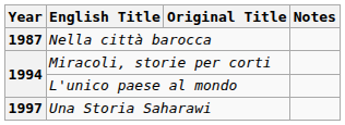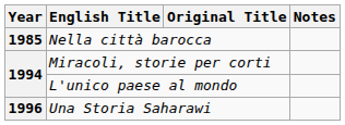 <table class="wikitable">
 <tr>
 <th>Year</th>
 <th>English Title</th>
 <th>Original Title</th>
 <th>Notes</th>
 </tr>
 <tr>
-<th>1987</th>
+<th>1985</th>
 <td colspan="2"><em>Nella città barocca</em></td>
 <td></td>
 </tr>
 <tr>
 <th rowspan="2">1994</th>
 <td colspan="2"><em>Miracoli, storie per corti</em></td>
 <td></td>
 </tr>
 <tr>
 <td colspan="2"><em>L'unico paese al mondo</em></td>
 <td></td>
 </tr>
 <tr>
-<th>1997</th>
+<th>1996</th>
 <td colspan="2"><em>Una Storia Saharawi</em></td>
 <td></td>
 </tr>
 </table>
